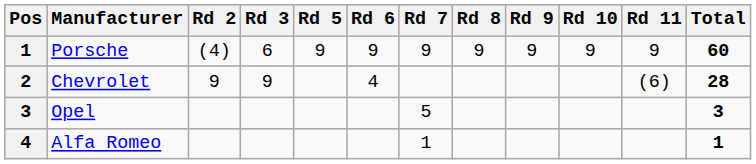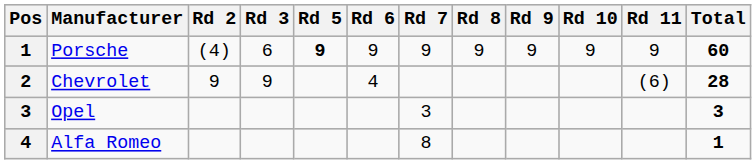 <table class="wikitable" style="font-size: 90%;">
 <tr>
 <th>Pos</th>
 <th>Manufacturer</th>
 <th>Rd 2</th>
 <th>Rd 3</th>
 <th>Rd 5</th>
 <th>Rd 6</th>
 <th>Rd 7</th>
 <th>Rd 8</th>
 <th>Rd 9</th>
 <th>Rd 10</th>
 <th>Rd 11</th>
 <th>Total</th>
 </tr>
 <tr>
 <th>1</th>
 <td> <a href='#'>Porsche</a></td>
 <td align=center>(4)</td>
 <td align=center>6</td>
-<td align=center>9</td>
+<td align=center><strong>9</strong></td>
 <td align=center>9</td>
 <td align=center>9</td>
 <td align=center>9</td>
 <td align=center>9</td>
 <td align=center>9</td>
 <td align=center>9</td>
 <td align=center><strong>60</strong></td>
 </tr>
 <tr>
 <th>2</th>
 <td> <a href='#'>Chevrolet</a></td>
 <td align=center>9</td>
 <td align=center>9</td>
 <td></td>
 <td align=center>4</td>
 <td></td>
 <td></td>
 <td></td>
 <td></td>
 <td align=center>(6)</td>
 <td align=center><strong>28</strong></td>
 </tr>
 <tr>
 <th>3</th>
 <td> <a href='#'>Opel</a></td>
 <td></td>
 <td></td>
 <td></td>
 <td></td>
-<td align=center>5</td>
+<td align=center>3</td>
 <td></td>
 <td></td>
 <td></td>
 <td></td>
 <td align=center><strong>3</strong></td>
 </tr>
 <tr>
 <th>4</th>
 <td> <a href='#'>Alfa Romeo</a></td>
 <td></td>
 <td></td>
 <td></td>
 <td></td>
-<td align=center>1</td>
+<td align=center>8</td>
 <td></td>
 <td></td>
 <td></td>
 <td></td>
 <td align=center><strong>1</strong></td>
 </tr>
 </table>
